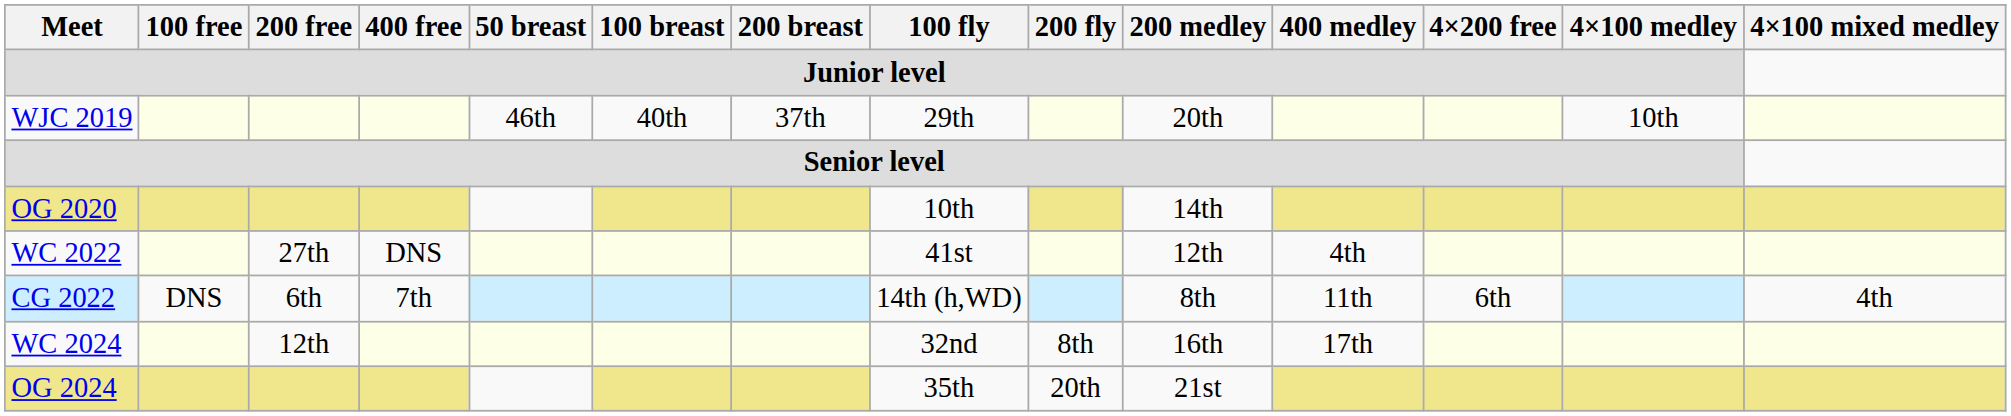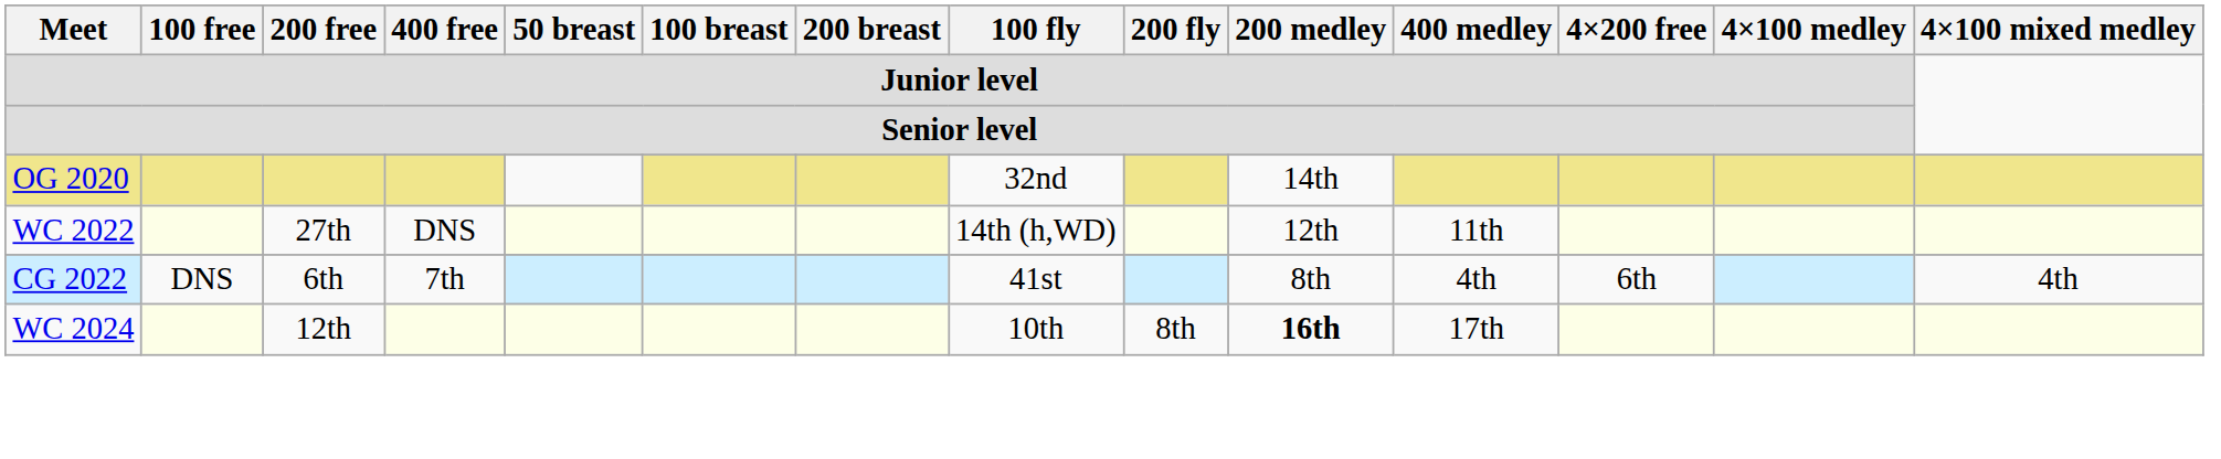 <table class="sortable wikitable">
 <tr>
 <th>Meet</th>
 <th class="unsortable">100 free</th>
 <th class="unsortable">200 free</th>
 <th class="unsortable">400 free</th>
 <th class="unsortable">50 breast</th>
 <th class="unsortable">100 breast</th>
 <th class="unsortable">200 breast</th>
 <th class="unsortable">100 fly</th>
 <th class="unsortable">200 fly</th>
 <th class="unsortable">200 medley</th>
 <th class="unsortable">400 medley</th>
 <th class="unsortable">4×200 free</th>
 <th class="unsortable">4×100 medley</th>
 <th class="unsortable">4×100 mixed medley</th>
 </tr>
 <tr bgcolor="#DDDDDD">
 <td colspan="13" align="center"><strong>Junior level</strong></td>
 </tr>
-<tr>
-<td><a href='#'>WJC 2019</a></td>
-<td style="background:#fdffe7"></td>
-<td style="background:#fdffe7"></td>
-<td style="background:#fdffe7"></td>
-<td align="center">46th</td>
-<td align="center">40th</td>
-<td align="center">37th</td>
-<td align="center">29th</td>
-<td style="background:#fdffe7"></td>
-<td align="center">20th</td>
-<td style="background:#fdffe7"></td>
-<td style="background:#fdffe7"></td>
-<td align="center">10th</td>
-<td style="background:#fdffe7"></td>
-</tr>
 <tr bgcolor="#DDDDDD">
 <td colspan="13" align="center"><strong>Senior level</strong></td>
 </tr>
 <tr>
 <td style="background:#f0e68c"><a href='#'>OG 2020</a></td>
 <td style="background:#f0e68c"></td>
 <td style="background:#f0e68c"></td>
 <td style="background:#f0e68c"></td>
 <td></td>
 <td style="background:#f0e68c"></td>
 <td style="background:#f0e68c"></td>
-<td align="center">10th</td>
+<td align="center">32nd</td>
 <td style="background:#f0e68c"></td>
 <td align="center">14th</td>
 <td style="background:#f0e68c"></td>
 <td style="background:#f0e68c"></td>
 <td style="background:#f0e68c"></td>
 <td style="background:#f0e68c"></td>
 </tr>
 <tr>
 <td><a href='#'>WC 2022</a></td>
 <td style="background:#fdffe7"></td>
 <td align="center">27th</td>
 <td align="center">DNS</td>
 <td style="background:#fdffe7"></td>
 <td style="background:#fdffe7"></td>
 <td style="background:#fdffe7"></td>
-<td align="center">41st</td>
+<td align="center">14th (h,WD)</td>
 <td style="background:#fdffe7"></td>
 <td align="center">12th</td>
-<td align="center">4th</td>
+<td align="center">11th</td>
 <td style="background:#fdffe7"></td>
 <td style="background:#fdffe7"></td>
 <td style="background:#fdffe7"></td>
 </tr>
 <tr>
 <td style="background:#cceeff"><a href='#'>CG 2022</a></td>
 <td align="center">DNS</td>
 <td align="center">6th</td>
 <td align="center">7th</td>
 <td style="background:#cceeff"></td>
 <td style="background:#cceeff"></td>
 <td style="background:#cceeff"></td>
-<td align="center">14th (h,WD)</td>
+<td align="center">41st</td>
 <td style="background:#cceeff"></td>
 <td align="center">8th</td>
-<td align="center">11th</td>
+<td align="center">4th</td>
 <td align="center">6th</td>
 <td style="background:#cceeff"></td>
 <td align="center">4th</td>
 </tr>
 <tr>
 <td><a href='#'>WC 2024</a></td>
 <td style="background:#fdffe7"></td>
 <td align="center">12th</td>
 <td style="background:#fdffe7"></td>
 <td style="background:#fdffe7"></td>
 <td style="background:#fdffe7"></td>
 <td style="background:#fdffe7"></td>
-<td align="center">32nd</td>
+<td align="center">10th</td>
 <td align="center">8th</td>
-<td align="center">16th</td>
+<td align="center"><strong>16th</strong></td>
 <td align="center">17th</td>
 <td style="background:#fdffe7"></td>
 <td style="background:#fdffe7"></td>
 <td style="background:#fdffe7"></td>
 </tr>
-<tr>
-<td style="background:#f0e68c"><a href='#'>OG 2024</a></td>
-<td style="background:#f0e68c"></td>
-<td style="background:#f0e68c"></td>
-<td style="background:#f0e68c"></td>
-<td></td>
-<td style="background:#f0e68c"></td>
-<td style="background:#f0e68c"></td>
-<td align="center">35th</td>
-<td align="center">20th</td>
-<td align="center">21st</td>
-<td style="background:#f0e68c"></td>
-<td style="background:#f0e68c"></td>
-<td style="background:#f0e68c"></td>
-<td style="background:#f0e68c"></td>
-</tr>
 </table>
